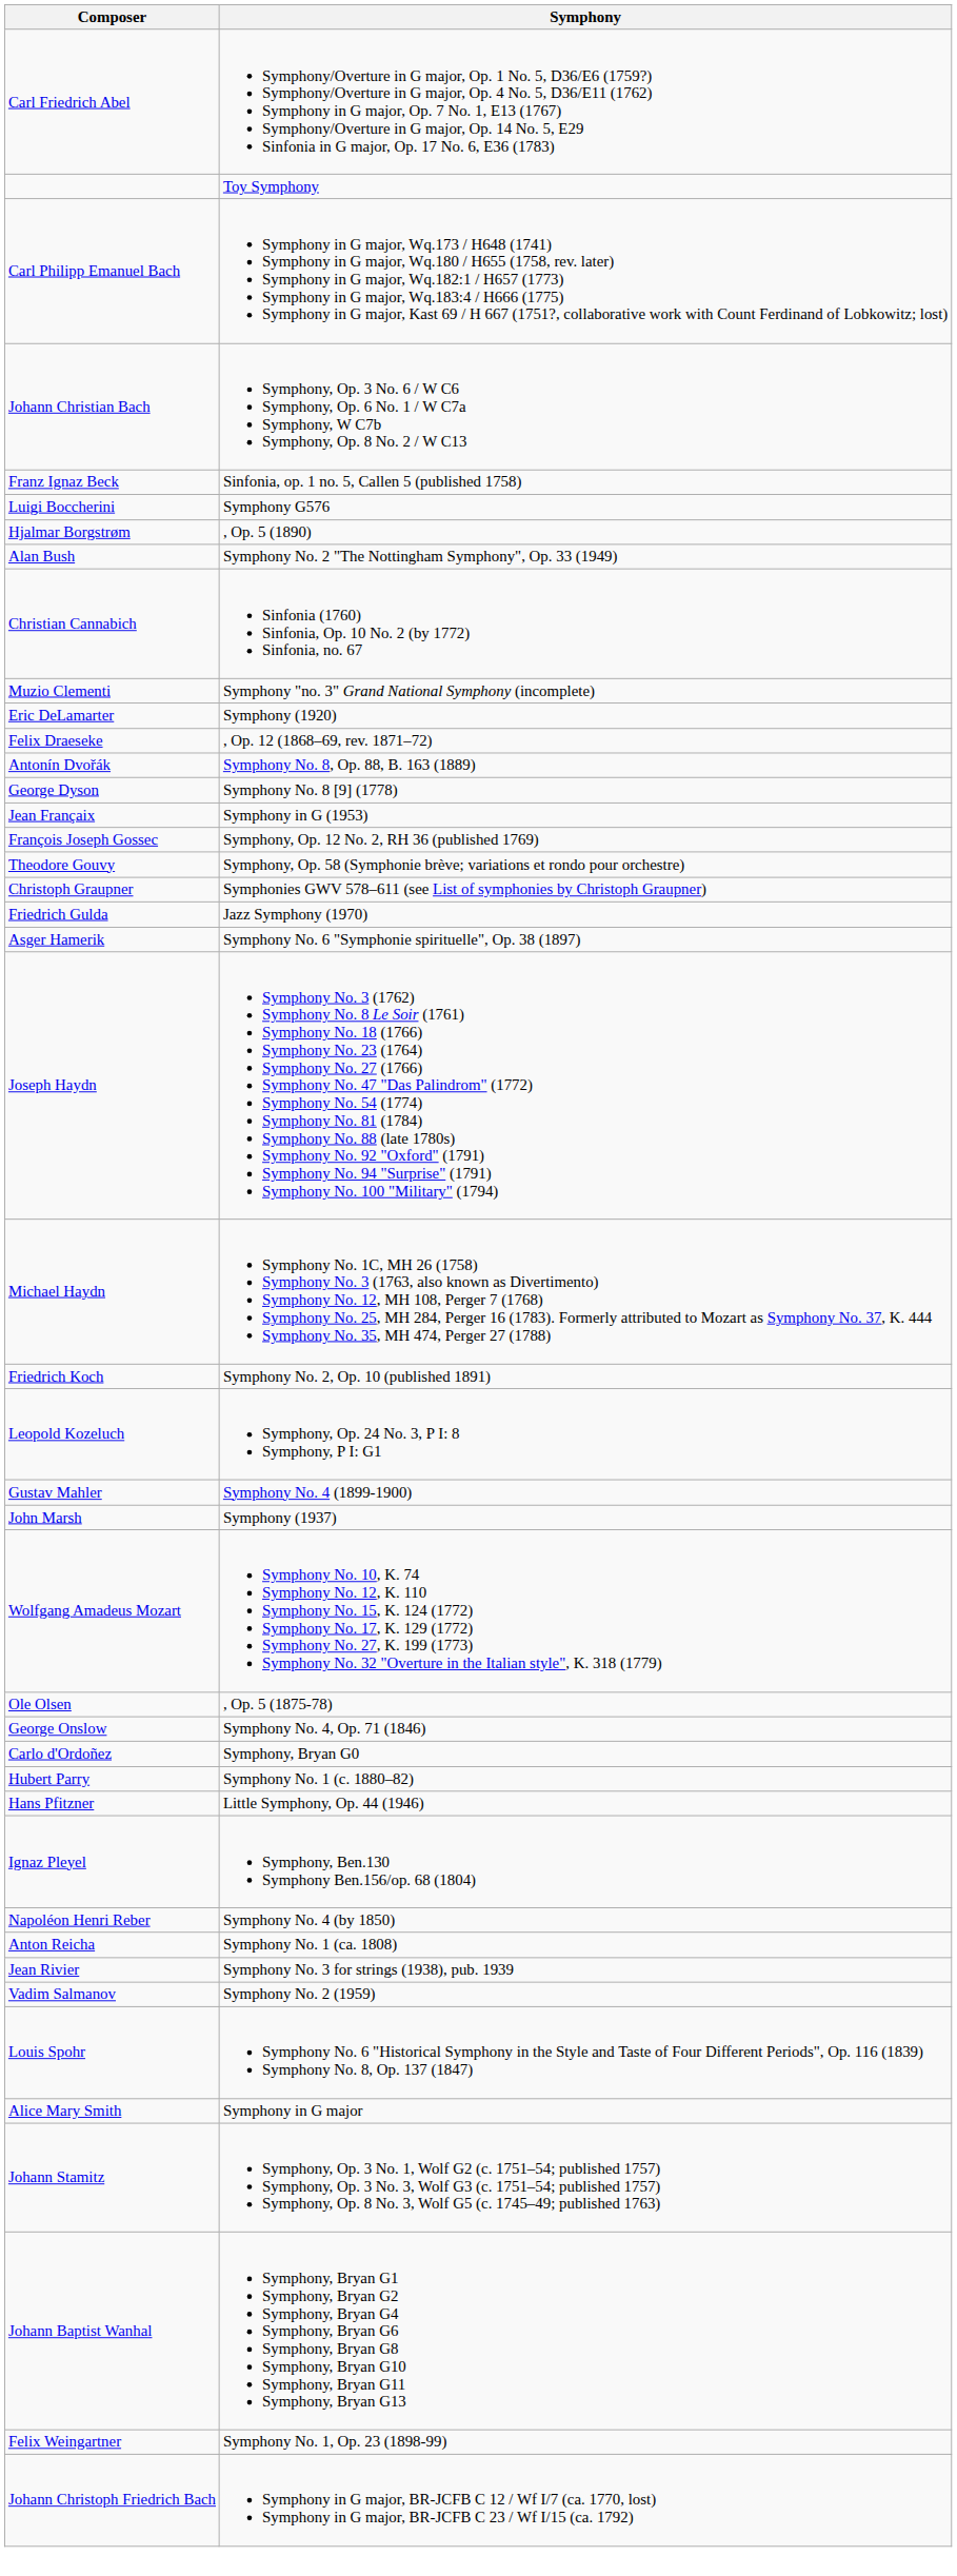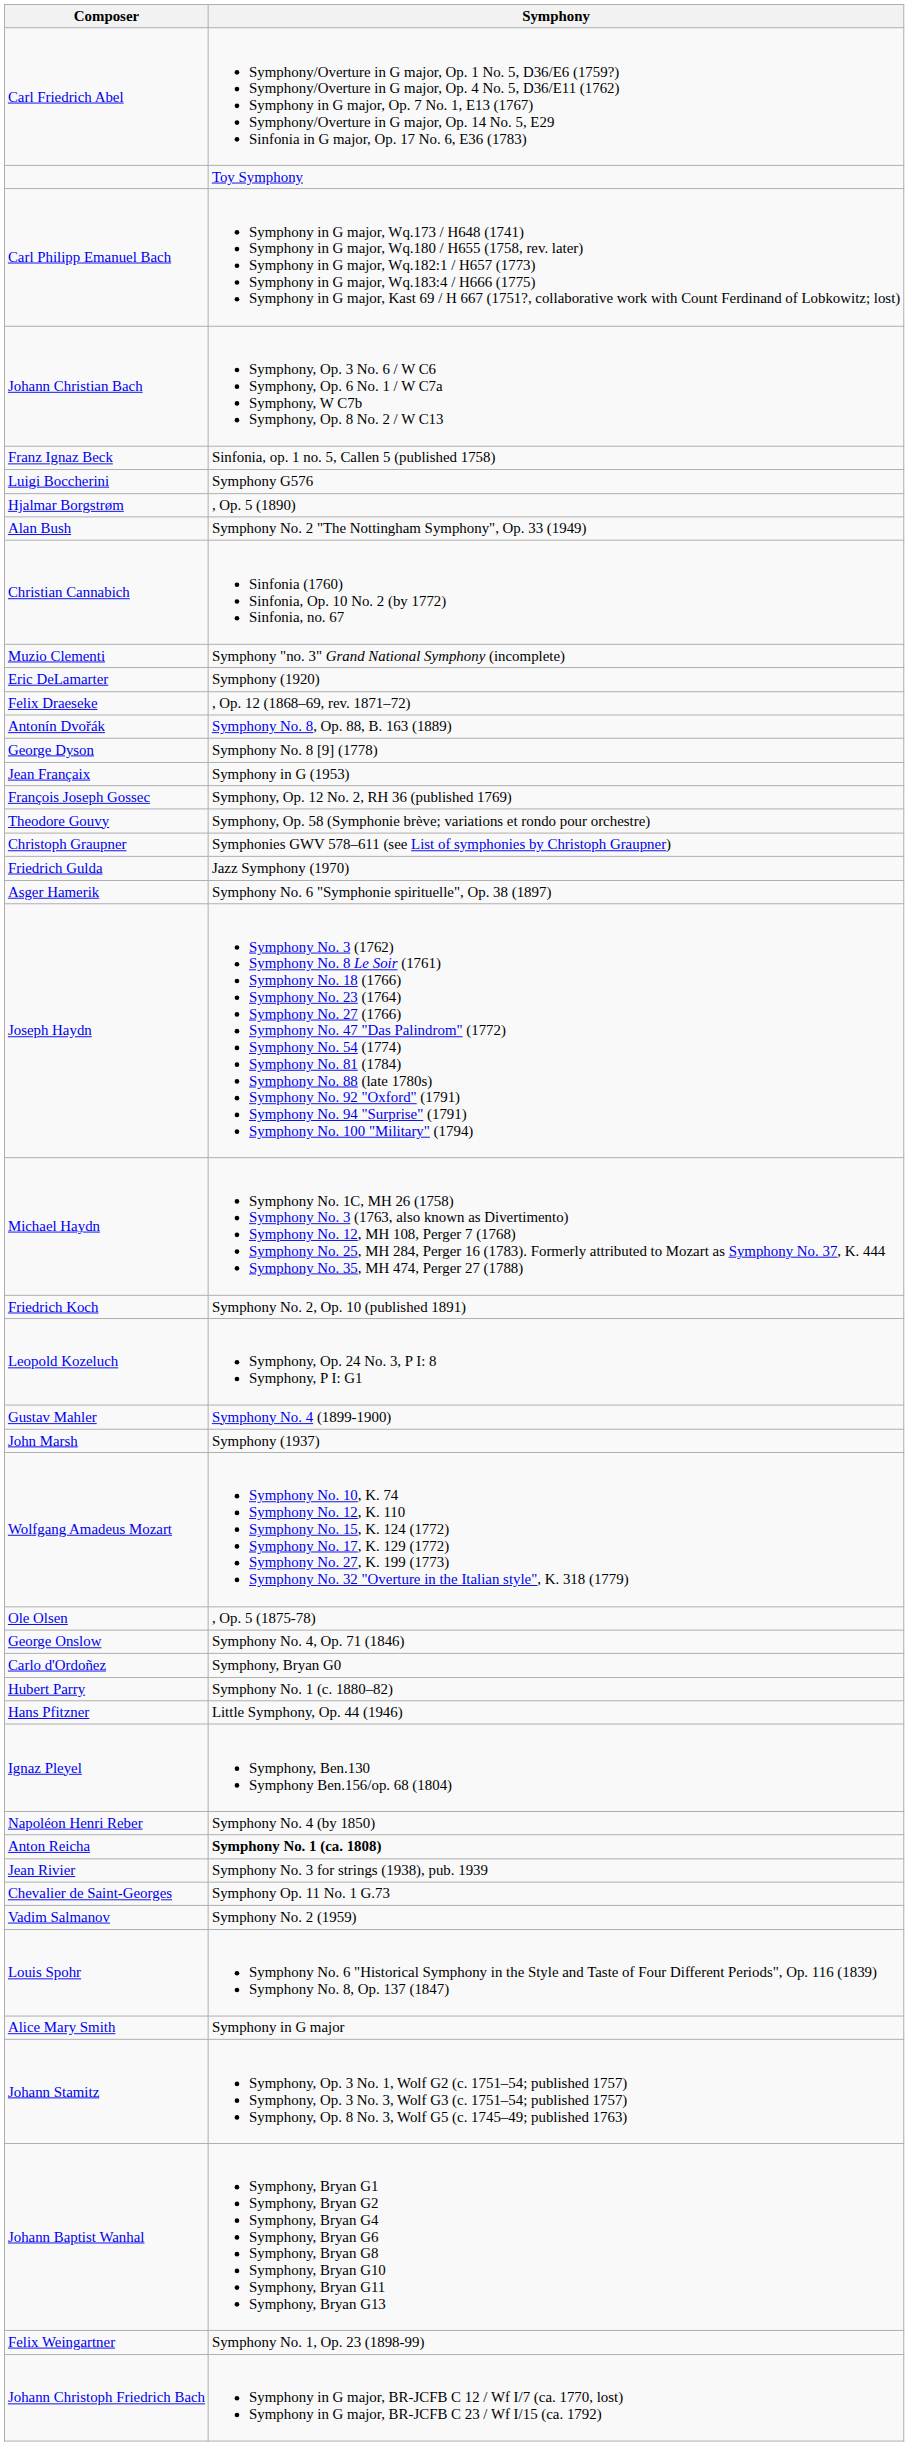 <table class="wikitable">
 <tr>
 <th>Composer</th>
 <th>Symphony</th>
 </tr>
 <tr>
 <td><a href='#'>Carl Friedrich Abel</a></td>
 <td><br><ul><li>Symphony/Overture in G major, Op. 1 No. 5, D36/E6 (1759?)</li><li>Symphony/Overture in G major, Op. 4 No. 5, D36/E11 (1762)</li><li>Symphony in G major, Op. 7 No. 1, E13 (1767)</li><li>Symphony/Overture in G major, Op. 14 No. 5, E29</li><li>Sinfonia in G major, Op. 17 No. 6, E36 (1783)</li></ul></td>
 </tr>
 <tr>
 <td></td>
 <td><a href='#'>Toy Symphony</a></td>
 </tr>
 <tr>
 <td><a href='#'>Carl Philipp Emanuel Bach</a></td>
 <td><br><ul><li>Symphony in G major, Wq.173 / H648 (1741)</li><li>Symphony in G major, Wq.180 / H655 (1758, rev. later)</li><li>Symphony in G major, Wq.182:1 / H657 (1773)</li><li>Symphony in G major, Wq.183:4 / H666 (1775)</li><li>Symphony in G major, Kast 69 / H 667 (1751?, collaborative work with Count Ferdinand of Lobkowitz; lost)</li></ul></td>
 </tr>
 <tr>
 <td><a href='#'>Johann Christian Bach</a></td>
 <td><br><ul><li>Symphony, Op. 3 No. 6 / W C6</li><li>Symphony, Op. 6 No. 1 / W C7a</li><li>Symphony, W C7b</li><li>Symphony, Op. 8 No. 2 / W C13</li></ul></td>
 </tr>
 <tr>
 <td><a href='#'>Franz Ignaz Beck</a></td>
 <td>Sinfonia, op. 1 no. 5, Callen 5 (published 1758)</td>
 </tr>
 <tr>
 <td><a href='#'>Luigi Boccherini</a></td>
 <td>Symphony G576</td>
 </tr>
 <tr>
 <td><a href='#'>Hjalmar Borgstrøm</a></td>
 <td>, Op. 5 (1890)</td>
 </tr>
 <tr>
 <td><a href='#'>Alan Bush</a></td>
 <td>Symphony No. 2 "The Nottingham Symphony", Op. 33 (1949)</td>
 </tr>
 <tr>
 <td><a href='#'>Christian Cannabich</a></td>
 <td><br><ul><li>Sinfonia (1760)</li><li>Sinfonia, Op. 10 No. 2 (by 1772)</li><li>Sinfonia, no. 67</li></ul></td>
 </tr>
 <tr>
 <td><a href='#'>Muzio Clementi</a></td>
 <td>Symphony "no. 3" <em>Grand National Symphony</em> (incomplete)</td>
 </tr>
 <tr>
 <td><a href='#'>Eric DeLamarter</a></td>
 <td>Symphony (1920)</td>
 </tr>
 <tr>
 <td><a href='#'>Felix Draeseke</a></td>
 <td>, Op. 12 (1868–69, rev. 1871–72)</td>
 </tr>
 <tr>
 <td><a href='#'>Antonín Dvořák</a></td>
 <td><a href='#'>Symphony No. 8</a>, Op. 88, B. 163 (1889)</td>
 </tr>
 <tr>
 <td><a href='#'>George Dyson</a></td>
 <td>Symphony No. 8 [9] (1778)</td>
 </tr>
 <tr>
 <td><a href='#'>Jean Françaix</a></td>
 <td>Symphony in G (1953)</td>
 </tr>
 <tr>
 <td><a href='#'>François Joseph Gossec</a></td>
 <td>Symphony, Op. 12 No. 2, RH 36 (published 1769)</td>
 </tr>
 <tr>
 <td><a href='#'>Theodore Gouvy</a></td>
 <td>Symphony, Op. 58 (Symphonie brève; variations et rondo pour orchestre)</td>
 </tr>
 <tr>
 <td><a href='#'>Christoph Graupner</a></td>
 <td>Symphonies GWV 578–611 (see <a href='#'>List of symphonies by Christoph Graupner</a>)</td>
 </tr>
 <tr>
 <td><a href='#'>Friedrich Gulda</a></td>
 <td>Jazz Symphony (1970)</td>
 </tr>
 <tr>
 <td><a href='#'>Asger Hamerik</a></td>
 <td>Symphony No. 6 "Symphonie spirituelle", Op. 38 (1897)</td>
 </tr>
 <tr>
 <td><a href='#'>Joseph Haydn</a></td>
 <td><br><ul><li><a href='#'>Symphony No. 3</a> (1762)</li><li><a href='#'>Symphony No. 8 <em>Le Soir</em></a> (1761)</li><li><a href='#'>Symphony No. 18</a> (1766)</li><li><a href='#'>Symphony No. 23</a> (1764)</li><li><a href='#'>Symphony No. 27</a> (1766)</li><li><a href='#'>Symphony No. 47 "Das Palindrom"</a> (1772)</li><li><a href='#'>Symphony No. 54</a> (1774)</li><li><a href='#'>Symphony No. 81</a> (1784)</li><li><a href='#'>Symphony No. 88</a> (late 1780s)</li><li><a href='#'>Symphony No. 92 "Oxford"</a> (1791)</li><li><a href='#'>Symphony No. 94 "Surprise"</a> (1791)</li><li><a href='#'>Symphony No. 100 "Military"</a> (1794)</li></ul></td>
 </tr>
 <tr>
 <td><a href='#'>Michael Haydn</a></td>
 <td><br><ul><li>Symphony No. 1C, MH 26 (1758)</li><li><a href='#'>Symphony No. 3</a> (1763, also known as Divertimento)</li><li><a href='#'>Symphony No. 12</a>, MH 108, Perger 7 (1768)</li><li><a href='#'>Symphony No. 25</a>, MH 284, Perger 16 (1783). Formerly attributed to Mozart as <a href='#'>Symphony No. 37</a>, K. 444</li><li><a href='#'>Symphony No. 35</a>, MH 474, Perger 27 (1788)</li></ul></td>
 </tr>
 <tr>
 <td><a href='#'>Friedrich Koch</a></td>
 <td>Symphony No. 2, Op. 10 (published 1891)</td>
 </tr>
 <tr>
 <td><a href='#'>Leopold Kozeluch</a></td>
 <td><br><ul><li>Symphony, Op. 24 No. 3, P I: 8</li><li>Symphony, P I: G1</li></ul></td>
 </tr>
 <tr>
 <td><a href='#'>Gustav Mahler</a></td>
 <td><a href='#'>Symphony No. 4</a> (1899-1900)</td>
 </tr>
 <tr>
 <td><a href='#'>John Marsh</a></td>
 <td>Symphony (1937)</td>
 </tr>
 <tr>
 <td><a href='#'>Wolfgang Amadeus Mozart</a></td>
 <td><br><ul><li><a href='#'>Symphony No. 10</a>, K. 74</li><li><a href='#'>Symphony No. 12</a>, K. 110</li><li><a href='#'>Symphony No. 15</a>, K. 124 (1772)</li><li><a href='#'>Symphony No. 17</a>, K. 129 (1772)</li><li><a href='#'>Symphony No. 27</a>, K. 199 (1773)</li><li><a href='#'>Symphony No. 32 "Overture in the Italian style"</a>, K. 318 (1779)</li></ul></td>
 </tr>
 <tr>
 <td><a href='#'>Ole Olsen</a></td>
 <td>, Op. 5 (1875-78)</td>
 </tr>
 <tr>
 <td><a href='#'>George Onslow</a></td>
 <td>Symphony No. 4, Op. 71 (1846)</td>
 </tr>
 <tr>
 <td><a href='#'>Carlo d'Ordoñez</a></td>
 <td>Symphony, Bryan G0</td>
 </tr>
 <tr>
 <td><a href='#'>Hubert Parry</a></td>
 <td>Symphony No. 1 (c. 1880–82)</td>
 </tr>
 <tr>
 <td><a href='#'>Hans Pfitzner</a></td>
 <td>Little Symphony, Op. 44 (1946)</td>
 </tr>
 <tr>
 <td><a href='#'>Ignaz Pleyel</a></td>
 <td><br><ul><li>Symphony, Ben.130</li><li>Symphony Ben.156/op. 68 (1804)</li></ul></td>
 </tr>
 <tr>
 <td><a href='#'>Napoléon Henri Reber</a></td>
 <td>Symphony No. 4 (by 1850)</td>
 </tr>
 <tr>
 <td><a href='#'>Anton Reicha</a></td>
-<td>Symphony No. 1 (ca. 1808)</td>
+<td><strong>Symphony No. 1 (ca. 1808)</strong></td>
 </tr>
 <tr>
 <td><a href='#'>Jean Rivier</a></td>
 <td>Symphony No. 3 for strings (1938), pub. 1939</td>
+</tr>
+<tr>
+<td><a href='#'>Chevalier de Saint-Georges</a></td>
+<td>Symphony Op. 11 No. 1 G.73</td>
 </tr>
 <tr>
 <td><a href='#'>Vadim Salmanov</a></td>
 <td>Symphony No. 2 (1959)</td>
 </tr>
 <tr>
 <td><a href='#'>Louis Spohr</a></td>
 <td><br><ul><li>Symphony No. 6 "Historical Symphony in the Style and Taste of Four Different Periods", Op. 116 (1839)</li><li>Symphony No. 8, Op. 137 (1847)</li></ul></td>
 </tr>
 <tr>
 <td><a href='#'>Alice Mary Smith</a></td>
 <td>Symphony in G major</td>
 </tr>
 <tr>
 <td><a href='#'>Johann Stamitz</a></td>
 <td><br><ul><li>Symphony, Op. 3 No. 1, Wolf G2 (c. 1751–54; published 1757)</li><li>Symphony, Op. 3 No. 3, Wolf G3 (c. 1751–54; published 1757)</li><li>Symphony, Op. 8 No. 3, Wolf G5 (c. 1745–49; published 1763)</li></ul></td>
 </tr>
 <tr>
 <td><a href='#'>Johann Baptist Wanhal</a></td>
 <td><br><ul><li>Symphony, Bryan G1</li><li>Symphony, Bryan G2</li><li>Symphony, Bryan G4</li><li>Symphony, Bryan G6</li><li>Symphony, Bryan G8</li><li>Symphony, Bryan G10</li><li>Symphony, Bryan G11</li><li>Symphony, Bryan G13</li></ul></td>
 </tr>
 <tr>
 <td><a href='#'>Felix Weingartner</a></td>
 <td>Symphony No. 1, Op. 23 (1898-99)</td>
 </tr>
 <tr>
 <td><a href='#'>Johann Christoph Friedrich Bach</a></td>
 <td><br><ul><li>Symphony in G major, BR-JCFB C 12 / Wf I/7 (ca. 1770, lost)</li><li>Symphony in G major, BR-JCFB C 23 / Wf I/15 (ca. 1792)</li></ul></td>
 </tr>
 </table>
